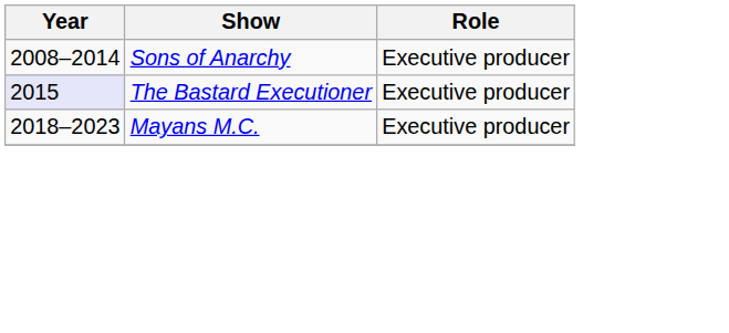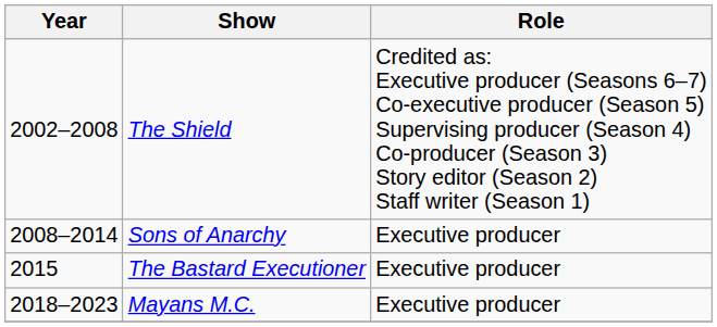 <table class="wikitable">
 <tr style="background:#ccc; text-align:center;">
 <th>Year</th>
 <th>Show</th>
 <th>Role</th>
 </tr>
 <tr>
+<td>2002–2008</td>
+<td><em><a href='#'>The Shield</a></em></td>
+<td>Credited as:<br>Executive producer (Seasons 6–7) <br> Co-executive producer (Season 5) <br> Supervising producer (Season 4) <br> Co-producer (Season 3) <br> Story editor (Season 2) <br> Staff writer (Season 1)</td>
+</tr>
+<tr>
 <td>2008–2014</td>
 <td><em><a href='#'>Sons of Anarchy</a></em></td>
 <td>Executive producer</td>
 </tr>
 <tr>
-<td style="background: lavender;">2015</td>
+<td>2015</td>
 <td><em><a href='#'>The Bastard Executioner</a></em></td>
 <td>Executive producer</td>
 </tr>
 <tr>
 <td>2018–2023</td>
 <td><em><a href='#'>Mayans M.C.</a></em></td>
 <td>Executive producer <br></td>
 </tr>
 <tr>
 </tr>
 </table>
